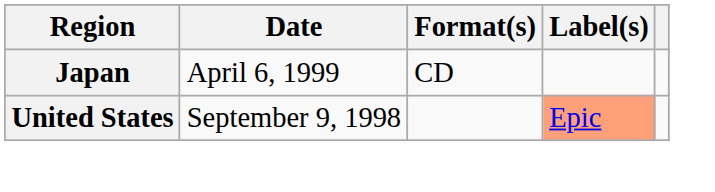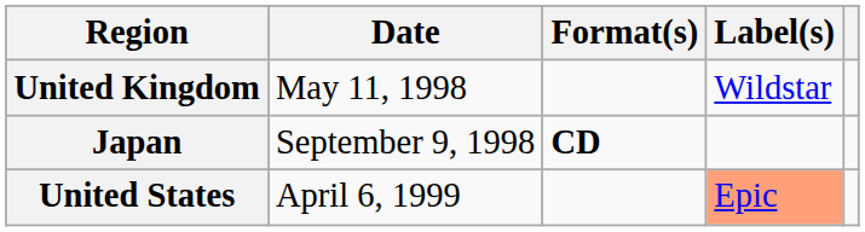 <table class="wikitable plainrowheaders">
 <tr>
 <th scope="col">Region</th>
 <th scope="col">Date</th>
 <th scope="col">Format(s)</th>
 <th scope="col">Label(s)</th>
 <th scope="col"></th>
 </tr>
 <tr>
+<th scope="row">United Kingdom</th>
+<td>May 11, 1998</td>
+<td></td>
+<td><a href='#'>Wildstar</a></td>
+<td></td>
+</tr>
+<tr>
 <th scope="row">Japan</th>
-<td>April 6, 1999</td>
-<td>CD</td>
+<td>September 9, 1998</td>
+<td><strong>CD</strong></td>
 <td></td>
 <td></td>
 </tr>
 <tr>
 <th scope="row">United States</th>
-<td>September 9, 1998</td>
+<td>April 6, 1999</td>
 <td></td>
 <td style="background: lightsalmon;"><a href='#'>Epic</a></td>
 <td></td>
 </tr>
 </table>
